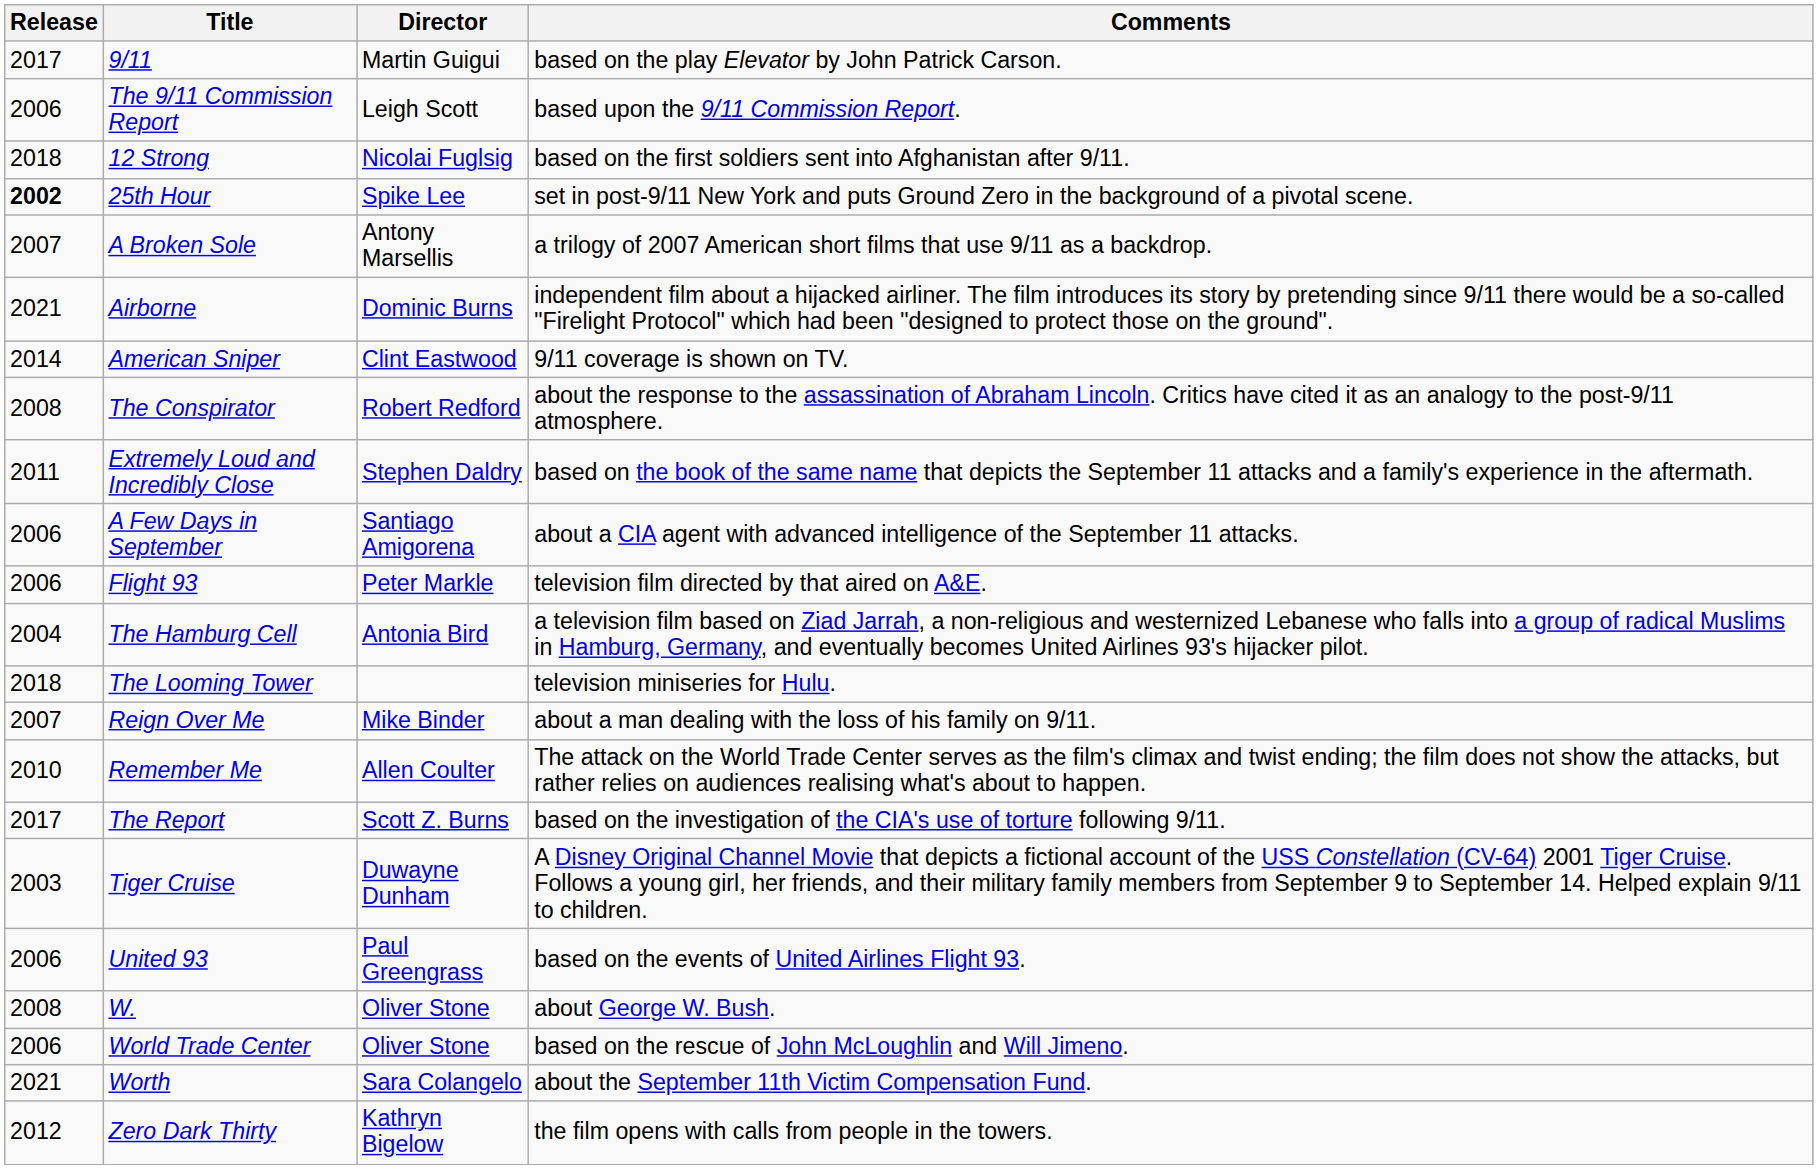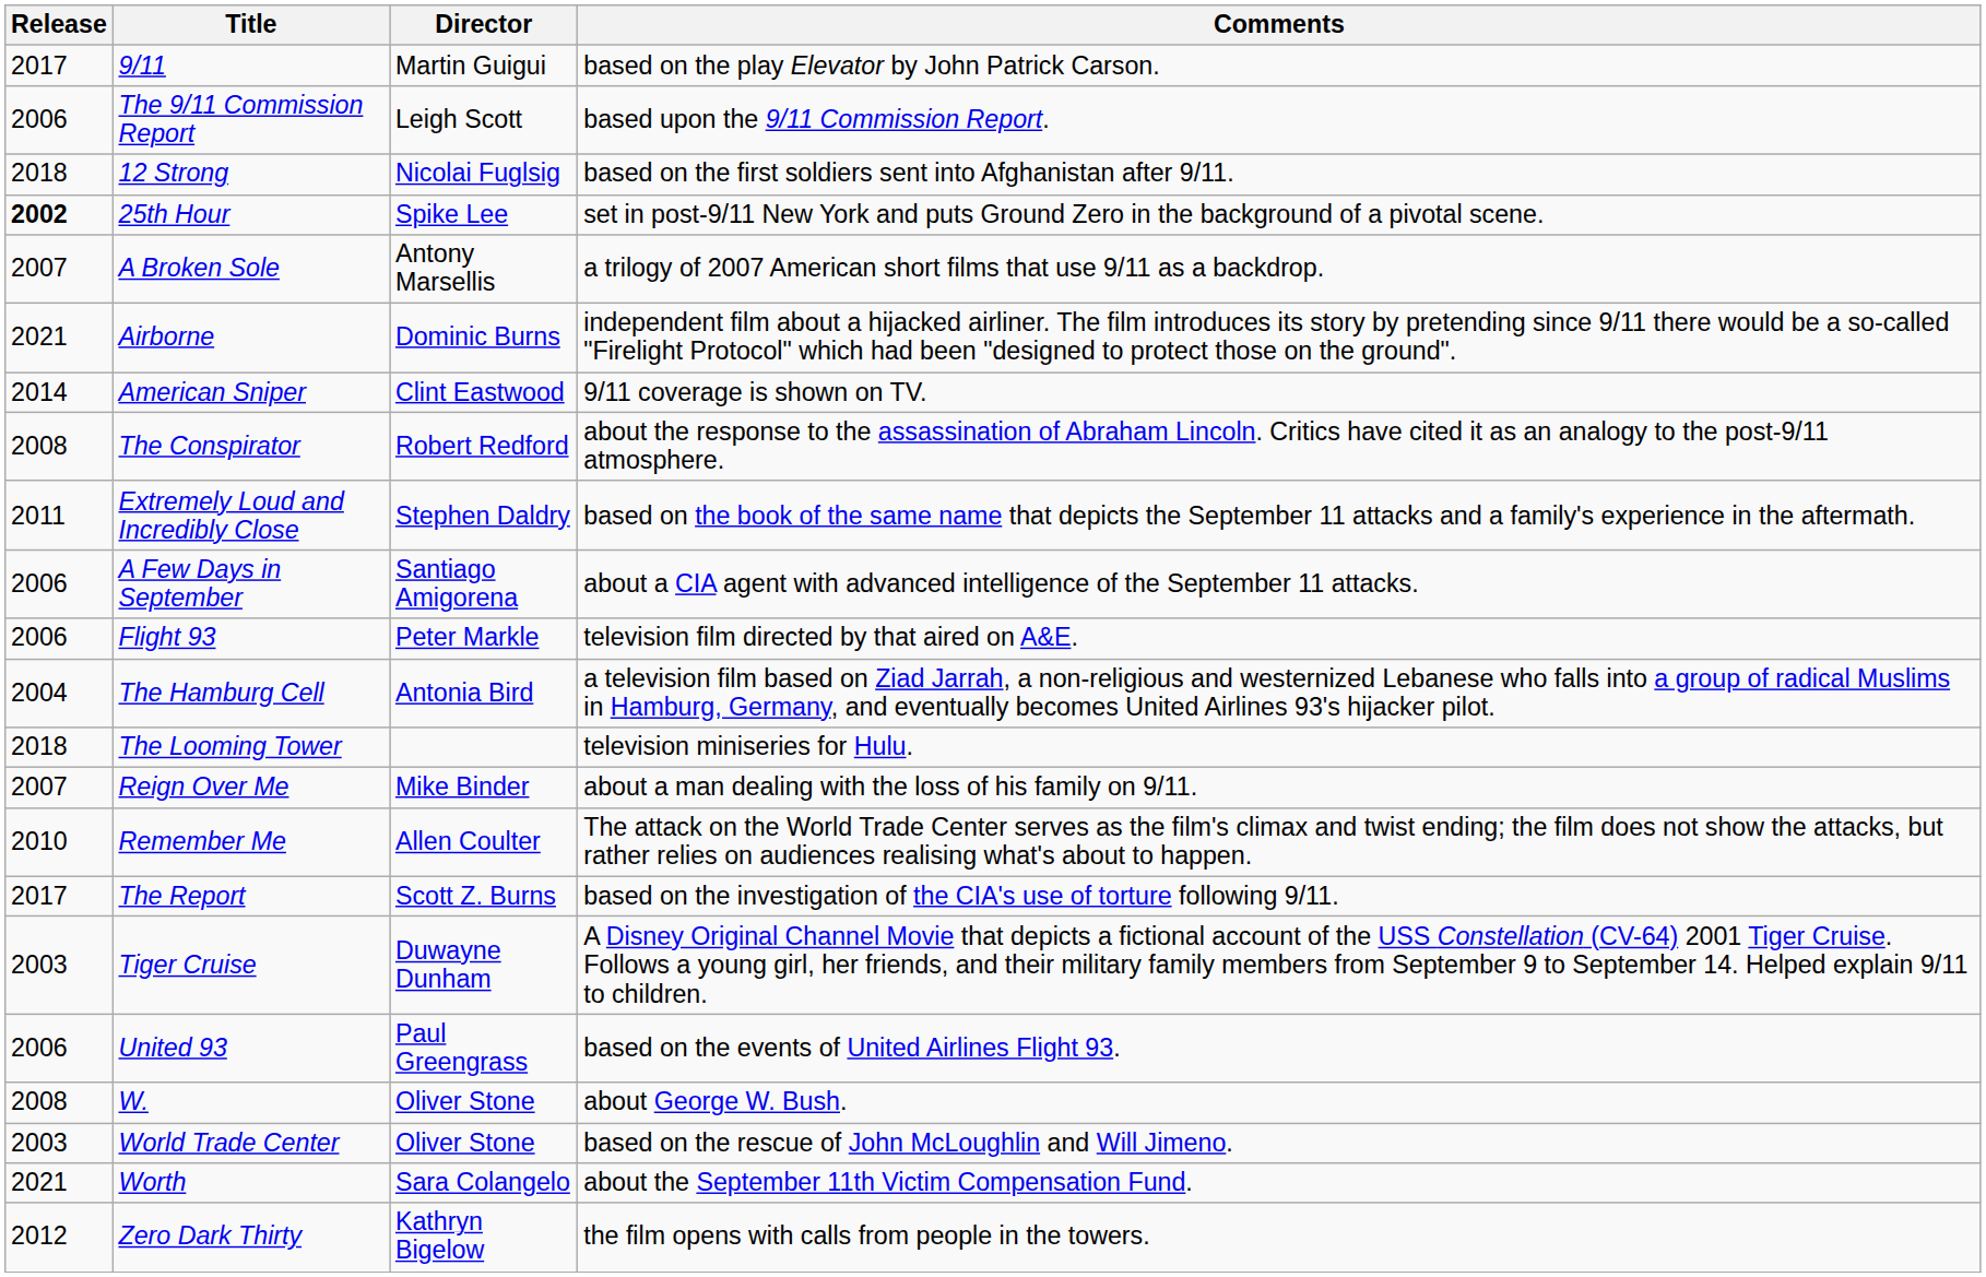 <table class="wikitable sortable">
 <tr>
 <th>Release</th>
 <th>Title</th>
 <th>Director</th>
 <th>Comments</th>
 </tr>
 <tr>
 <td>2017</td>
 <td><em><a href='#'>9/11</a></em></td>
 <td>Martin Guigui</td>
 <td>based on the play <em>Elevator</em> by John Patrick Carson.</td>
 </tr>
 <tr>
 <td>2006</td>
 <td><em><a href='#'>The 9/11 Commission Report</a></em></td>
 <td>Leigh Scott</td>
 <td>based upon the <em><a href='#'>9/11 Commission Report</a></em>.</td>
 </tr>
 <tr>
 <td>2018</td>
 <td><em><a href='#'>12 Strong</a></em></td>
 <td><a href='#'>Nicolai Fuglsig</a></td>
 <td>based on the first soldiers sent into Afghanistan after 9/11.</td>
 </tr>
 <tr>
 <td><strong>2002</strong></td>
 <td><em><a href='#'>25th Hour</a></em></td>
 <td><a href='#'>Spike Lee</a></td>
 <td>set in post-9/11 New York and puts Ground Zero in the background of a pivotal scene.</td>
 </tr>
 <tr>
 <td>2007</td>
 <td><em><a href='#'>A Broken Sole</a></em></td>
 <td>Antony Marsellis</td>
 <td>a trilogy of 2007 American short films that use 9/11 as a backdrop.</td>
 </tr>
 <tr>
 <td>2021</td>
 <td><em><a href='#'>Airborne</a></em></td>
 <td><a href='#'>Dominic Burns</a></td>
 <td>independent film about a hijacked airliner. The film introduces its story by pretending since 9/11 there would be a so-called "Firelight Protocol" which had been "designed to protect those on the ground".</td>
 </tr>
 <tr>
 <td>2014</td>
 <td><em><a href='#'>American Sniper</a></em></td>
 <td><a href='#'>Clint Eastwood</a></td>
 <td>9/11 coverage is shown on TV.</td>
 </tr>
 <tr>
 <td>2008</td>
 <td><em><a href='#'>The Conspirator</a></em></td>
 <td><a href='#'>Robert Redford</a></td>
 <td>about the response to the <a href='#'>assassination of Abraham Lincoln</a>. Critics have cited it as an analogy to the post-9/11 atmosphere.</td>
 </tr>
 <tr>
 <td>2011</td>
 <td><em><a href='#'>Extremely Loud and Incredibly Close</a></em></td>
 <td><a href='#'>Stephen Daldry</a></td>
 <td>based on <a href='#'>the book of the same name</a> that depicts the September 11 attacks and a family's experience in the aftermath.</td>
 </tr>
 <tr>
 <td>2006</td>
 <td><em><a href='#'>A Few Days in September</a></em></td>
 <td><a href='#'>Santiago Amigorena</a></td>
 <td>about a <a href='#'>CIA</a> agent with advanced intelligence of the September 11 attacks.</td>
 </tr>
 <tr>
 <td>2006</td>
 <td><em><a href='#'>Flight 93</a></em></td>
 <td><a href='#'>Peter Markle</a></td>
 <td>television film directed by  that aired on <a href='#'>A&E</a>.</td>
 </tr>
 <tr>
 <td>2004</td>
 <td><em><a href='#'>The Hamburg Cell</a></em></td>
 <td><a href='#'>Antonia Bird</a></td>
 <td>a television film based on <a href='#'>Ziad Jarrah</a>, a non-religious and westernized Lebanese who falls into <a href='#'>a group of radical Muslims</a> in <a href='#'>Hamburg, Germany</a>, and eventually becomes United Airlines 93's hijacker pilot.</td>
 </tr>
 <tr>
 <td>2018</td>
 <td><em><a href='#'>The Looming Tower</a></em></td>
 <td></td>
 <td>television miniseries for <a href='#'>Hulu</a>.</td>
 </tr>
 <tr>
 <td>2007</td>
 <td><em><a href='#'>Reign Over Me</a></em></td>
 <td><a href='#'>Mike Binder</a></td>
 <td>about a man dealing with the loss of his family on 9/11.</td>
 </tr>
 <tr>
 <td>2010</td>
 <td><em><a href='#'>Remember Me</a></em></td>
 <td><a href='#'>Allen Coulter</a></td>
 <td>The attack on the World Trade Center serves as the film's climax and twist ending; the film does not show the attacks, but rather relies on audiences realising what's about to happen.</td>
 </tr>
 <tr>
 <td>2017</td>
 <td><em><a href='#'>The Report</a></em></td>
 <td><a href='#'>Scott Z. Burns</a></td>
 <td>based on the investigation of <a href='#'>the CIA's use of torture</a> following 9/11.</td>
 </tr>
 <tr>
 <td>2003</td>
 <td><em><a href='#'>Tiger Cruise</a></em></td>
 <td><a href='#'>Duwayne Dunham</a></td>
 <td>A <a href='#'>Disney Original Channel Movie</a> that depicts a fictional account of the <a href='#'>USS <em>Constellation</em> (CV-64)</a> 2001 <a href='#'>Tiger Cruise</a>. Follows a young girl, her friends, and their military family members from September 9 to September 14. Helped explain 9/11 to children.</td>
 </tr>
 <tr>
 <td>2006</td>
 <td><em><a href='#'>United 93</a></em></td>
 <td><a href='#'>Paul Greengrass</a></td>
 <td>based on the events of <a href='#'>United Airlines Flight 93</a>.</td>
 </tr>
 <tr>
 <td>2008</td>
 <td><em><a href='#'>W.</a></em></td>
 <td><a href='#'>Oliver Stone</a></td>
 <td>about <a href='#'>George W. Bush</a>.</td>
 </tr>
 <tr>
-<td>2006</td>
+<td>2003</td>
 <td><em><a href='#'>World Trade Center</a></em></td>
 <td><a href='#'>Oliver Stone</a></td>
 <td>based on the rescue of <a href='#'>John McLoughlin</a> and <a href='#'>Will Jimeno</a>.</td>
 </tr>
 <tr>
 <td>2021</td>
 <td><em><a href='#'>Worth</a></em></td>
 <td><a href='#'>Sara Colangelo</a></td>
 <td>about the <a href='#'>September 11th Victim Compensation Fund</a>.</td>
 </tr>
 <tr>
 <td>2012</td>
 <td><em><a href='#'>Zero Dark Thirty</a></em></td>
 <td><a href='#'>Kathryn Bigelow</a></td>
 <td>the film opens with calls from people in the towers.</td>
 </tr>
 <tr>
 </tr>
 </table>
